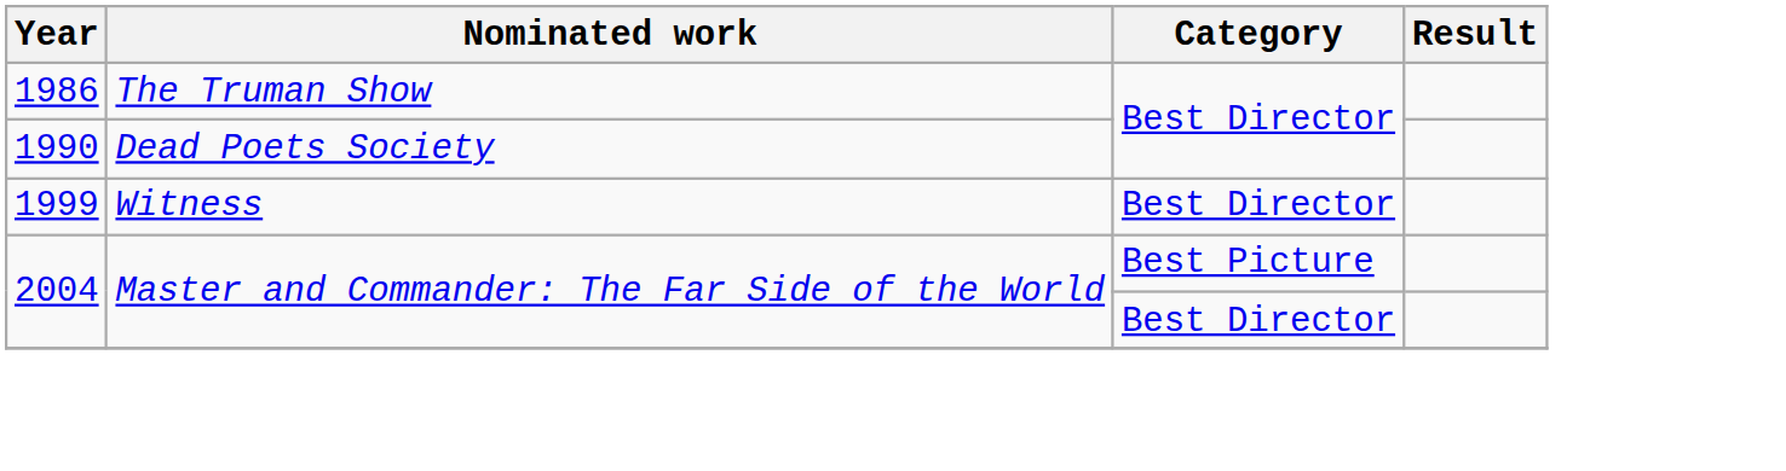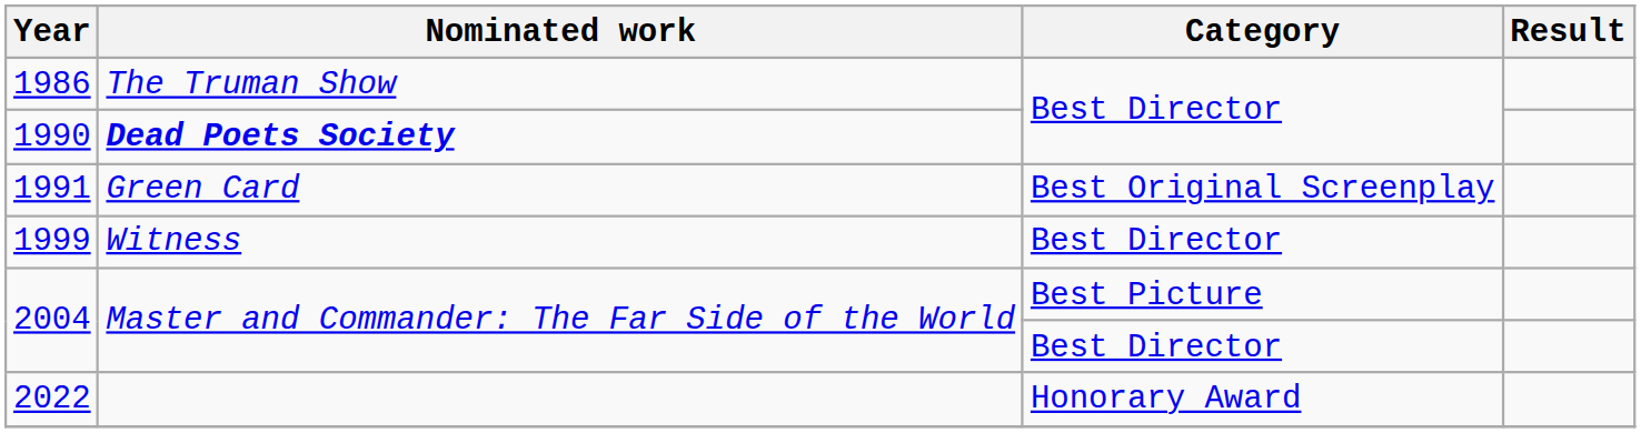 <table class="wikitable">
 <tr>
 <th>Year</th>
 <th>Nominated work</th>
 <th>Category</th>
 <th>Result</th>
 </tr>
 <tr>
 <td><a href='#'>1986</a></td>
 <td><em><a href='#'>The Truman Show</a></em></td>
 <td rowspan=2><a href='#'>Best Director</a></td>
 <td></td>
 </tr>
 <tr>
 <td><a href='#'>1990</a></td>
-<td><em><a href='#'>Dead Poets Society</a></em></td>
+<td><strong><em><a href='#'>Dead Poets Society</a></em></strong></td>
+<td></td>
+</tr>
+<tr>
+<td><a href='#'>1991</a></td>
+<td><em><a href='#'>Green Card</a></em></td>
+<td><a href='#'>Best Original Screenplay</a></td>
 <td></td>
 </tr>
 <tr>
 <td><a href='#'>1999</a></td>
 <td><em><a href='#'>Witness</a></em></td>
 <td><a href='#'>Best Director</a></td>
 <td></td>
 </tr>
 <tr>
 <td rowspan=2><a href='#'>2004</a></td>
 <td rowspan=2><em><a href='#'>Master and Commander: The Far Side of the World</a></em></td>
 <td><a href='#'>Best Picture</a></td>
 <td></td>
 </tr>
 <tr>
 <td><a href='#'>Best Director</a></td>
 <td></td>
 </tr>
 <tr>
+<td><a href='#'>2022</a></td>
+<td></td>
+<td><a href='#'>Honorary Award</a></td>
+<td></td>
+</tr>
+<tr>
 </tr>
 </table>
